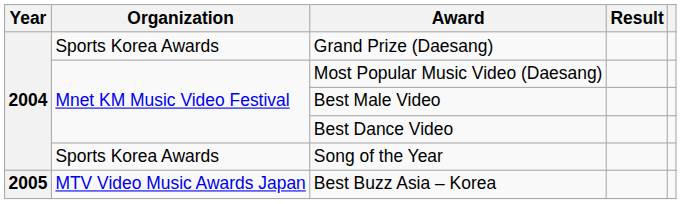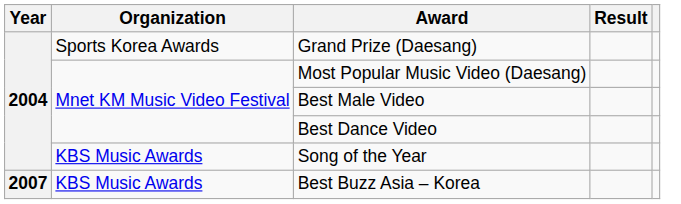 <table class="wikitable plainrowheaders">
 <tr>
 <th scope="col">Year</th>
 <th scope="col">Organization</th>
 <th scope="col">Award</th>
 <th scope="col">Result</th>
 <th scope="col"></th>
 </tr>
 <tr>
 <th scope="row" rowspan="5">2004</th>
 <td>Sports Korea Awards</td>
 <td>Grand Prize (Daesang)</td>
 <td></td>
 <td align="center"></td>
 </tr>
 <tr>
 <td rowspan="3"><a href='#'>Mnet KM Music Video Festival</a></td>
 <td>Most Popular Music Video (Daesang)</td>
 <td></td>
 <td align="center"></td>
 </tr>
 <tr>
 <td>Best Male Video</td>
 <td></td>
 <td></td>
 </tr>
 <tr>
 <td>Best Dance Video</td>
 <td></td>
 <td></td>
 </tr>
 <tr>
-<td>Sports Korea Awards</td>
+<td><a href='#'>KBS Music Awards</a></td>
 <td>Song of the Year</td>
 <td></td>
 <td align="center"></td>
 </tr>
 <tr>
-<th scope="row">2005</th>
-<td><a href='#'>MTV Video Music Awards Japan</a></td>
+<th scope="row">2007</th>
+<td><a href='#'>KBS Music Awards</a></td>
 <td>Best Buzz Asia – Korea</td>
 <td></td>
 <td align="center"></td>
 </tr>
 </table>
